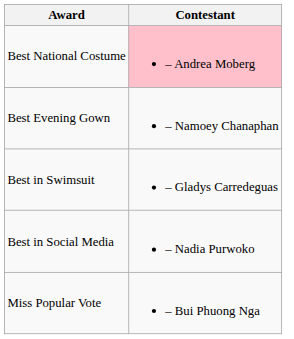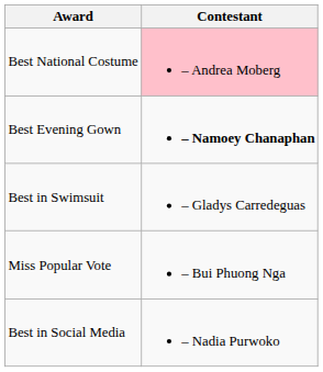 <table class="wikitable sortable" style="font-size: 95%;">
 <tr>
 <th>Award</th>
 <th>Contestant</th>
 </tr>
 <tr>
 <td>Best National Costume</td>
 <td style="background: pink;"><br><ul><li> – Andrea Moberg</li></ul></td>
 </tr>
 <tr>
 <td>Best Evening Gown</td>
-<td><br><ul><li> – Namoey Chanaphan</li></ul></td>
+<td><strong><br><ul><li> – Namoey Chanaphan</li></ul></strong></td>
 </tr>
 <tr>
 <td>Best in Swimsuit</td>
 <td><br><ul><li> – Gladys Carredeguas</li></ul></td>
 </tr>
 <tr>
+<td>Miss Popular Vote</td>
+<td><br><ul><li> – Bui Phuong Nga</li></ul></td>
+</tr>
+<tr>
 <td>Best in Social Media</td>
 <td><br><ul><li> – Nadia Purwoko</li></ul></td>
 </tr>
-<tr>
-<td>Miss Popular Vote</td>
-<td><br><ul><li> – Bui Phuong Nga</li></ul></td>
-</tr>
 </table>
